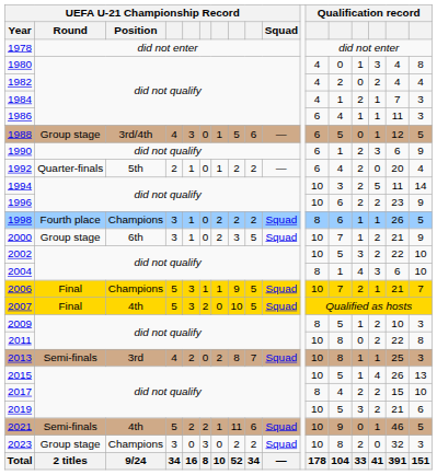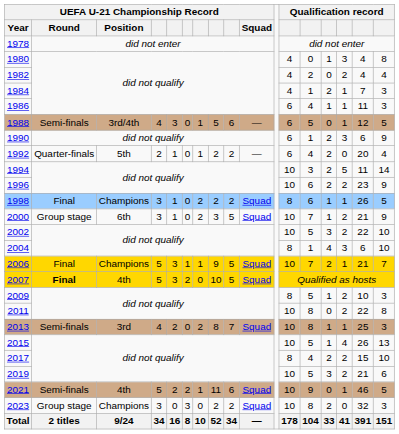 <table class="wikitable" style="text-align: center;">
 <tr>
 <th colspan=10>UEFA U-21 Championship Record</th>
 <td rowspan=27></td>
 <th colspan=6>Qualification record</th>
 </tr>
 <tr>
 <th>Year</th>
 <th>Round</th>
 <th>Position</th>
 <th></th>
 <th></th>
 <th></th>
 <th></th>
 <th></th>
 <th></th>
 <th>Squad</th>
 <th></th>
 <th></th>
 <th></th>
 <th></th>
 <th></th>
 <th></th>
 </tr>
 <tr>
 <td><a href='#'>1978</a></td>
 <td colspan=9><em>did not enter</em></td>
 <td colspan=6><em>did not enter</em></td>
 </tr>
 <tr>
 <td><a href='#'>1980</a></td>
 <td colspan=9 rowspan=4><em>did not qualify</em></td>
 <td>4</td>
 <td>0</td>
 <td>1</td>
 <td>3</td>
 <td>4</td>
 <td>8</td>
 </tr>
 <tr>
 <td><a href='#'>1982</a></td>
 <td>4</td>
 <td>2</td>
 <td>0</td>
 <td>2</td>
 <td>4</td>
 <td>4</td>
 </tr>
 <tr>
 <td><a href='#'>1984</a></td>
 <td>4</td>
 <td>1</td>
 <td>2</td>
 <td>1</td>
 <td>7</td>
 <td>3</td>
 </tr>
 <tr>
 <td><a href='#'>1986</a></td>
 <td align=center>6</td>
 <td align=center>4</td>
 <td align=center>1</td>
 <td align=center>1</td>
 <td align=center>11</td>
 <td align=center>3</td>
 </tr>
 <tr style="background-color:#cfaa88;">
 <td><a href='#'>1988</a></td>
-<td>Group stage</td>
+<td>Semi-finals</td>
 <td>3rd/4th</td>
 <td>4</td>
 <td>3</td>
 <td>0</td>
 <td>1</td>
 <td>5</td>
 <td>6</td>
 <td>—</td>
 <td>6</td>
 <td>5</td>
 <td>0</td>
 <td>1</td>
 <td>12</td>
 <td>5</td>
 </tr>
 <tr>
 <td><a href='#'>1990</a></td>
 <td colspan=9><em>did not qualify</em></td>
 <td>6</td>
 <td>1</td>
 <td>2</td>
 <td>3</td>
 <td>6</td>
 <td>9</td>
 </tr>
 <tr>
 <td><a href='#'>1992</a></td>
 <td>Quarter-finals</td>
 <td>5th</td>
 <td>2</td>
 <td>1</td>
 <td>0</td>
 <td>1</td>
 <td>2</td>
 <td>2</td>
 <td>—</td>
 <td>6</td>
 <td>4</td>
 <td>2</td>
 <td>0</td>
 <td>20</td>
 <td>4</td>
 </tr>
 <tr>
 <td><a href='#'>1994</a></td>
 <td colspan=9 rowspan=2><em>did not qualify</em></td>
 <td>10</td>
 <td>3</td>
 <td>2</td>
 <td>5</td>
 <td>11</td>
 <td>14</td>
 </tr>
 <tr>
 <td><a href='#'>1996</a></td>
 <td>10</td>
 <td>6</td>
 <td>2</td>
 <td>2</td>
 <td>23</td>
 <td>9</td>
 </tr>
 <tr style="background-color:#9acdff;">
 <td><a href='#'>1998</a></td>
-<td>Fourth place</td>
+<td>Final</td>
 <td>Champions</td>
 <td>3</td>
 <td>1</td>
 <td>0</td>
 <td>2</td>
 <td>2</td>
 <td>2</td>
 <td><a href='#'>Squad</a></td>
 <td>8</td>
 <td>6</td>
 <td>1</td>
 <td>1</td>
 <td>26</td>
 <td>5</td>
 </tr>
 <tr>
 <td><a href='#'>2000</a></td>
 <td>Group stage</td>
 <td>6th</td>
 <td>3</td>
 <td>1</td>
 <td>0</td>
 <td>2</td>
 <td>3</td>
 <td>5</td>
 <td><a href='#'>Squad</a></td>
 <td>10</td>
 <td>7</td>
 <td>1</td>
 <td>2</td>
 <td>21</td>
 <td>9</td>
 </tr>
 <tr>
 <td><a href='#'>2002</a></td>
 <td colspan=9 rowspan=2><em>did not qualify</em></td>
 <td>10</td>
 <td>5</td>
 <td>3</td>
 <td>2</td>
 <td>22</td>
 <td>10</td>
 </tr>
 <tr>
 <td><a href='#'>2004</a></td>
 <td>8</td>
 <td>1</td>
 <td>4</td>
 <td>3</td>
 <td>6</td>
 <td>10</td>
 </tr>
 <tr style="background-color:Gold;">
 <td><a href='#'>2006</a></td>
 <td>Final</td>
 <td>Champions</td>
 <td>5</td>
 <td>3</td>
 <td>1</td>
 <td>1</td>
 <td>9</td>
 <td>5</td>
 <td><a href='#'>Squad</a></td>
 <td>10</td>
 <td>7</td>
 <td>2</td>
 <td>1</td>
 <td>21</td>
 <td>7</td>
 </tr>
 <tr style="background-color:Gold;">
 <td><a href='#'>2007</a></td>
-<td>Final</td>
+<td><strong>Final</strong></td>
 <td>4th</td>
 <td>5</td>
 <td>3</td>
 <td>2</td>
 <td>0</td>
 <td>10</td>
 <td>5</td>
 <td><a href='#'>Squad</a></td>
 <td colspan=7><em>Qualified as hosts</em></td>
 </tr>
 <tr>
 <td><a href='#'>2009</a></td>
 <td colspan=9 rowspan=2><em>did not qualify</em></td>
 <td>8</td>
 <td>5</td>
 <td>1</td>
 <td>2</td>
 <td>10</td>
 <td>3</td>
 </tr>
 <tr>
 <td><a href='#'>2011</a></td>
 <td>10</td>
 <td>8</td>
 <td>0</td>
 <td>2</td>
 <td>22</td>
 <td>8</td>
 </tr>
 <tr style="background-color:#cfaa88;">
 <td><a href='#'>2013</a></td>
 <td>Semi-finals</td>
 <td>3rd</td>
 <td>4</td>
 <td>2</td>
 <td>0</td>
 <td>2</td>
 <td>8</td>
 <td>7</td>
 <td><a href='#'>Squad</a></td>
 <td>10</td>
 <td>8</td>
 <td>1</td>
 <td>1</td>
 <td>25</td>
 <td>3</td>
 </tr>
 <tr>
 <td><a href='#'>2015</a></td>
 <td colspan=9 rowspan=3><em>did not qualify</em></td>
 <td>10</td>
 <td>5</td>
 <td>1</td>
 <td>4</td>
 <td>26</td>
 <td>13</td>
 </tr>
 <tr>
 <td><a href='#'>2017</a></td>
 <td>8</td>
 <td>4</td>
 <td>2</td>
 <td>2</td>
 <td>15</td>
 <td>10</td>
 </tr>
 <tr>
 <td><a href='#'>2019</a></td>
 <td>10</td>
 <td>5</td>
 <td>3</td>
 <td>2</td>
 <td>21</td>
 <td>6</td>
 </tr>
 <tr style="background-color:#cfaa88;">
 <td><a href='#'>2021</a></td>
 <td>Semi-finals</td>
 <td>4th</td>
 <td>5</td>
 <td>2</td>
 <td>2</td>
 <td>1</td>
 <td>11</td>
 <td>6</td>
 <td><a href='#'>Squad</a></td>
 <td>10</td>
 <td>9</td>
 <td>0</td>
 <td>1</td>
 <td>46</td>
 <td>5</td>
 </tr>
 <tr>
 <td><a href='#'>2023</a></td>
 <td>Group stage</td>
 <td>Champions</td>
 <td>3</td>
 <td>0</td>
 <td>3</td>
 <td>0</td>
 <td>2</td>
 <td>2</td>
 <td><a href='#'>Squad</a></td>
 <td>10</td>
 <td>8</td>
 <td>2</td>
 <td>0</td>
 <td>32</td>
 <td>3</td>
 </tr>
 <tr>
 <th>Total</th>
 <th>2 titles</th>
 <th>9/24</th>
 <th>34</th>
 <th>16</th>
 <th>8</th>
 <th>10</th>
 <th>52</th>
 <th>34</th>
 <th>—</th>
 <th>178</th>
 <th>104</th>
 <th>33</th>
 <th>41</th>
 <th>391</th>
 <th>151</th>
 </tr>
 </table>
